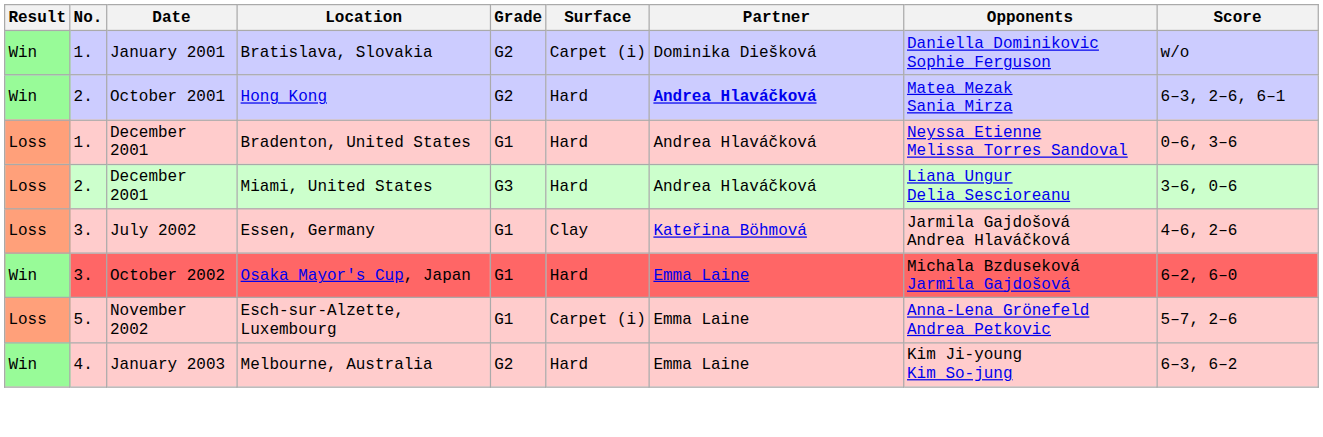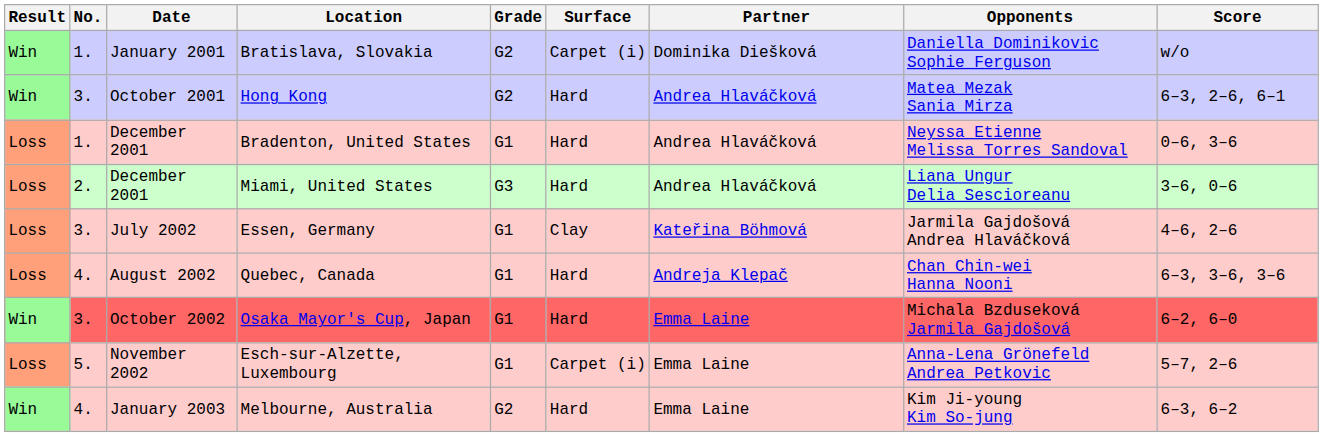 <table class="sortable wikitable">
 <tr>
 <th>Result</th>
 <th>No.</th>
 <th width=100>Date</th>
 <th width=200>Location</th>
 <th>Grade</th>
 <th>Surface</th>
 <th width=200>Partner</th>
 <th width=200>Opponents</th>
 <th width=125>Score</th>
 </tr>
 <tr bgcolor=#ccccff>
 <td bgcolor=#98fb98>Win</td>
 <td>1.</td>
 <td>January 2001</td>
 <td>Bratislava, Slovakia</td>
 <td>G2</td>
 <td>Carpet (i)</td>
 <td> Dominika Diešková</td>
 <td> <a href='#'>Daniella Dominikovic</a> <br>  <a href='#'>Sophie Ferguson</a></td>
 <td>w/o</td>
 </tr>
 <tr bgcolor=#ccccff>
 <td bgcolor=#98fb98>Win</td>
-<td>2.</td>
+<td>3.</td>
 <td>October 2001</td>
 <td><a href='#'>Hong Kong</a></td>
 <td>G2</td>
 <td>Hard</td>
-<td><strong> <a href='#'>Andrea Hlaváčková</a></strong></td>
+<td> <a href='#'>Andrea Hlaváčková</a></td>
 <td> <a href='#'>Matea Mezak</a> <br>  <a href='#'>Sania Mirza</a></td>
 <td>6–3, 2–6, 6–1</td>
 </tr>
 <tr bgcolor=#ffcccc>
 <td bgcolor=#ffa07a>Loss</td>
 <td>1.</td>
 <td>December 2001</td>
 <td>Bradenton, United States</td>
 <td>G1</td>
 <td>Hard</td>
 <td> Andrea Hlaváčková</td>
 <td> <a href='#'>Neyssa Etienne</a> <br>  <a href='#'>Melissa Torres Sandoval</a></td>
 <td>0–6, 3–6</td>
 </tr>
 <tr bgcolor=#CCFFCC>
 <td bgcolor=#ffa07a>Loss</td>
 <td>2.</td>
 <td>December 2001</td>
 <td>Miami, United States</td>
 <td>G3</td>
 <td>Hard</td>
 <td> Andrea Hlaváčková</td>
 <td> <a href='#'>Liana Ungur</a> <br>  <a href='#'>Delia Sescioreanu</a></td>
 <td>3–6, 0–6</td>
 </tr>
 <tr bgcolor=#ffcccc>
 <td bgcolor=#ffa07a>Loss</td>
 <td>3.</td>
 <td>July 2002</td>
 <td>Essen, Germany</td>
 <td>G1</td>
 <td>Clay</td>
 <td> <a href='#'>Kateřina Böhmová</a></td>
 <td> Jarmila Gajdošová <br>  Andrea Hlaváčková</td>
 <td>4–6, 2–6</td>
 </tr>
+<tr bgcolor=#ffcccc>
+<td bgcolor=#ffa07a>Loss</td>
+<td>4.</td>
+<td>August 2002</td>
+<td>Quebec, Canada</td>
+<td>G1</td>
+<td>Hard</td>
+<td> <a href='#'>Andreja Klepač</a></td>
+<td> <a href='#'>Chan Chin-wei</a> <br>  <a href='#'>Hanna Nooni</a></td>
+<td>6–3, 3–6, 3–6</td>
+</tr>
 <tr bgcolor=#FF6666>
 <td bgcolor=#98fb98>Win</td>
 <td>3.</td>
 <td>October 2002</td>
 <td><a href='#'>Osaka Mayor's Cup</a>, Japan</td>
 <td>G1</td>
 <td>Hard</td>
 <td> <a href='#'>Emma Laine</a></td>
 <td> Michala Bzduseková <br>  <a href='#'>Jarmila Gajdošová</a></td>
 <td>6–2, 6–0</td>
 </tr>
 <tr bgcolor=#ffcccc>
 <td bgcolor=#ffa07a>Loss</td>
 <td>5.</td>
 <td>November 2002</td>
 <td>Esch-sur-Alzette, Luxembourg</td>
 <td>G1</td>
 <td>Carpet (i)</td>
 <td> Emma Laine</td>
 <td> <a href='#'>Anna-Lena Grönefeld</a> <br>  <a href='#'>Andrea Petkovic</a></td>
 <td>5–7, 2–6</td>
 </tr>
 <tr bgcolor=#ffcccc>
 <td bgcolor=#98fb98>Win</td>
 <td>4.</td>
 <td>January 2003</td>
 <td>Melbourne, Australia</td>
 <td>G2</td>
 <td>Hard</td>
 <td> Emma Laine</td>
 <td> Kim Ji-young <br>  <a href='#'>Kim So-jung</a></td>
 <td>6–3, 6–2</td>
 </tr>
 </table>
